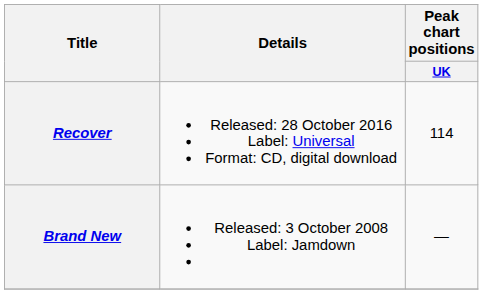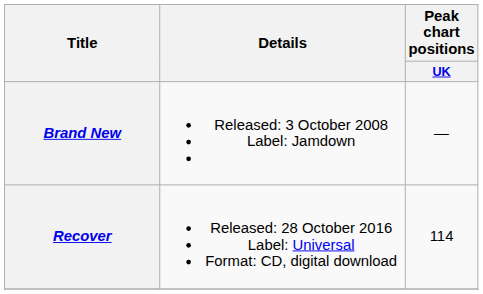 <table class="wikitable plainrowheaders" style="text-align:center;" border="1">
 <tr>
 <th scope="col" rowspan="2" style="width:10em;">Title</th>
 <th scope="col" rowspan="2" style="width:16em;">Details</th>
 <th scope="col" colspan="1">Peak chart positions</th>
 </tr>
 <tr>
 <th scope="col" style="width:4em;font-size:85%;"><a href='#'>UK</a></th>
 </tr>
 <tr>
+<th scope="row"><em><a href='#'>Brand New</a></em></th>
+<td><br><ul><li>Released: 3 October 2008</li><li>Label: Jamdown</li><li></li></ul></td>
+<td>—</td>
+</tr>
+<tr>
 <th scope="row"><em><a href='#'>Recover</a></em></th>
 <td><br><ul><li>Released: 28 October 2016</li><li>Label: <a href='#'>Universal</a></li><li>Format: CD, digital download</li></ul></td>
 <td>114</td>
 </tr>
 <tr>
-<th scope="row"><em><a href='#'>Brand New</a></em></th>
-<td><br><ul><li>Released: 3 October 2008</li><li>Label: Jamdown</li><li></li></ul></td>
-<td>—</td>
-</tr>
-<tr>
 </tr>
 </table>
